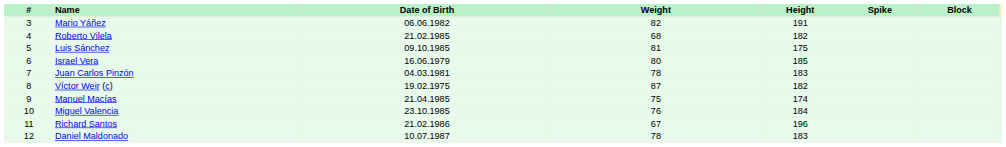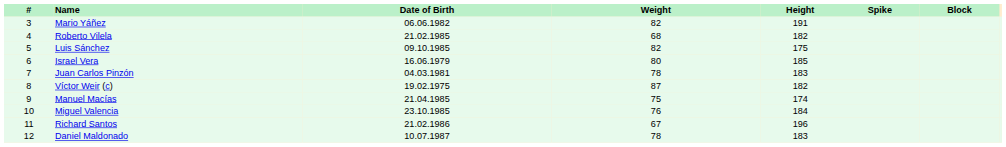 <table border=0 cellpadding=2 cellspacing=0  |- bgcolor=#FFECCE style="text-align:center; font-size:90%;" width=100%>
 <tr bgcolor=#BBF0C9>
 <th width=5%>#</th>
 <th width=25% align=left>Name</th>
 <th width=25%>Date of Birth</th>
 <th width=21%>Weight</th>
 <th width=8%>Height</th>
 <th width=8%>Spike</th>
 <th width=8%>Block</th>
 </tr>
 <tr bgcolor=#E7FAEC>
 <td>3</td>
 <td align=left><a href='#'>Mario Yáñez</a></td>
 <td>06.06.1982</td>
 <td>82</td>
 <td>191</td>
 <td></td>
 <td></td>
 <td></td>
 </tr>
 <tr bgcolor=#E7FAEC>
 <td>4</td>
 <td align=left><a href='#'>Roberto Vilela</a></td>
 <td>21.02.1985</td>
 <td>68</td>
 <td>182</td>
 <td></td>
 <td></td>
 <td></td>
 </tr>
 <tr bgcolor=#E7FAEC>
 <td>5</td>
 <td align=left><a href='#'>Luis Sánchez</a></td>
 <td>09.10.1985</td>
-<td>81</td>
+<td>82</td>
 <td>175</td>
 <td></td>
 <td></td>
 <td></td>
 </tr>
 <tr bgcolor=#E7FAEC>
 <td>6</td>
 <td align=left><a href='#'>Israel Vera</a></td>
 <td>16.06.1979</td>
 <td>80</td>
 <td>185</td>
 <td></td>
 <td></td>
 <td></td>
 </tr>
 <tr bgcolor=#E7FAEC>
 <td>7</td>
 <td align=left><a href='#'>Juan Carlos Pinzón</a></td>
 <td>04.03.1981</td>
 <td>78</td>
 <td>183</td>
 <td></td>
 <td></td>
 <td></td>
 </tr>
 <tr bgcolor=#E7FAEC>
 <td>8</td>
 <td align=left><a href='#'>Víctor Weir</a> (<a href='#'>c</a>)</td>
 <td>19.02.1975</td>
 <td>87</td>
 <td>182</td>
 <td></td>
 <td></td>
 <td></td>
 </tr>
 <tr bgcolor=#E7FAEC>
 <td>9</td>
 <td align=left><a href='#'>Manuel Macías</a></td>
 <td>21.04.1985</td>
 <td>75</td>
 <td>174</td>
 <td></td>
 <td></td>
 <td></td>
 </tr>
 <tr bgcolor=#E7FAEC>
 <td>10</td>
 <td align=left><a href='#'>Miguel Valencia</a></td>
 <td>23.10.1985</td>
 <td>76</td>
 <td>184</td>
 <td></td>
 <td></td>
 <td></td>
 </tr>
 <tr bgcolor=#E7FAEC>
 <td>11</td>
 <td align=left><a href='#'>Richard Santos</a></td>
 <td>21.02.1986</td>
 <td>67</td>
 <td>196</td>
 <td></td>
 <td></td>
 <td></td>
 </tr>
 <tr bgcolor=#E7FAEC>
 <td>12</td>
 <td align=left><a href='#'>Daniel Maldonado</a></td>
 <td>10.07.1987</td>
 <td>78</td>
 <td>183</td>
 <td></td>
 <td></td>
 <td></td>
 </tr>
 </table>
